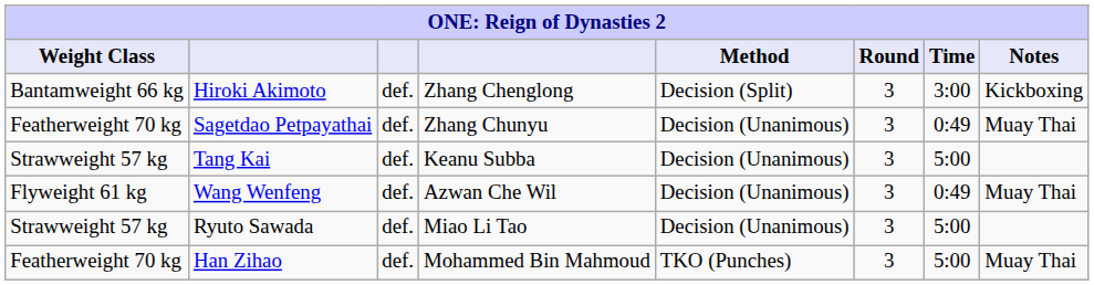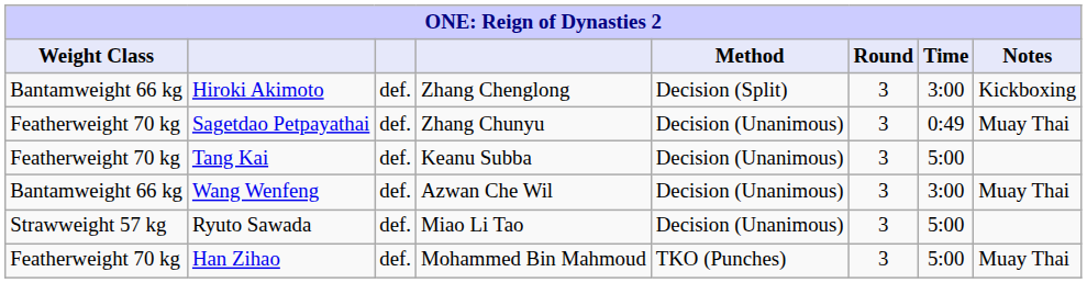 <table class="wikitable" style="font-size: 80%;">
 <tr>
 <th colspan="8" style="background-color: #ccf; color: #000080; text-align: center;"><strong>ONE: Reign of Dynasties 2</strong></th>
 </tr>
 <tr>
 <th colspan="1" style="background-color: #E6E8FA; color: #000000; text-align: center;">Weight Class</th>
 <th colspan="1" style="background-color: #E6E8FA; color: #000000; text-align: center;"></th>
 <th colspan="1" style="background-color: #E6E8FA; color: #000000; text-align: center;"></th>
 <th colspan="1" style="background-color: #E6E8FA; color: #000000; text-align: center;"></th>
 <th colspan="1" style="background-color: #E6E8FA; color: #000000; text-align: center;">Method</th>
 <th colspan="1" style="background-color: #E6E8FA; color: #000000; text-align: center;">Round</th>
 <th colspan="1" style="background-color: #E6E8FA; color: #000000; text-align: center;">Time</th>
 <th colspan="1" style="background-color: #E6E8FA; color: #000000; text-align: center;">Notes</th>
 </tr>
 <tr>
 <td>Bantamweight 66 kg</td>
 <td> <a href='#'>Hiroki Akimoto</a></td>
 <td>def.</td>
 <td> Zhang Chenglong</td>
 <td>Decision (Split)</td>
 <td align=center>3</td>
 <td align=center>3:00</td>
 <td>Kickboxing</td>
 </tr>
 <tr>
 <td>Featherweight 70 kg</td>
 <td> <a href='#'>Sagetdao Petpayathai</a></td>
 <td>def.</td>
 <td> Zhang Chunyu</td>
 <td>Decision (Unanimous)</td>
 <td align=center>3</td>
 <td align=center>0:49</td>
 <td>Muay Thai</td>
 </tr>
 <tr>
-<td>Strawweight 57 kg</td>
+<td>Featherweight 70 kg</td>
 <td> <a href='#'>Tang Kai</a></td>
 <td>def.</td>
 <td> Keanu Subba</td>
 <td>Decision (Unanimous)</td>
 <td align=center>3</td>
 <td align=center>5:00</td>
 <td></td>
 </tr>
 <tr>
-<td>Flyweight 61 kg</td>
+<td>Bantamweight 66 kg</td>
 <td> <a href='#'>Wang Wenfeng</a></td>
 <td>def.</td>
 <td> Azwan Che Wil</td>
 <td>Decision (Unanimous)</td>
 <td align=center>3</td>
-<td align=center>0:49</td>
+<td align=center>3:00</td>
 <td>Muay Thai</td>
 </tr>
 <tr>
 <td>Strawweight 57 kg</td>
 <td> Ryuto Sawada</td>
 <td>def.</td>
 <td> Miao Li Tao</td>
 <td>Decision (Unanimous)</td>
 <td align=center>3</td>
 <td align=center>5:00</td>
 <td></td>
 </tr>
 <tr>
 <td>Featherweight 70 kg</td>
 <td> <a href='#'>Han Zihao</a></td>
 <td>def.</td>
 <td> Mohammed Bin Mahmoud</td>
 <td>TKO (Punches)</td>
 <td align=center>3</td>
 <td align=center>5:00</td>
 <td>Muay Thai</td>
 </tr>
 </table>
